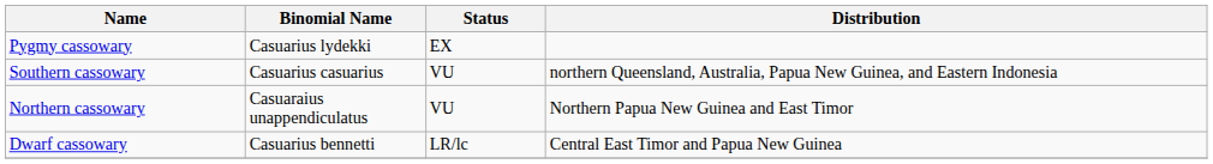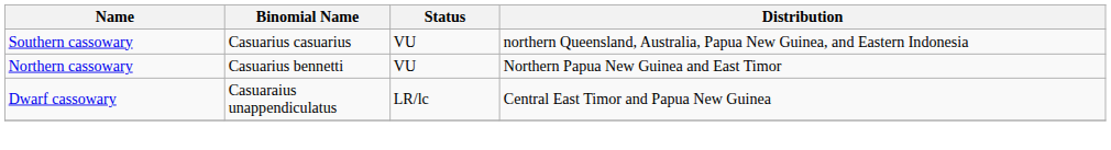 <table class="wikitable" style="width:90%">
 <tr>
 <th style="width:20%">Name</th>
 <th style="width:15%">Binomial Name</th>
 <th style="width:10%">Status</th>
 <th>Distribution</th>
-</tr>
-<tr>
-<td><a href='#'>Pygmy cassowary</a></td>
-<td>Casuarius lydekki</td>
-<td>EX</td>
-<td></td>
 </tr>
 <tr>
 <td><a href='#'>Southern cassowary</a></td>
 <td>Casuarius casuarius</td>
 <td>VU</td>
 <td>northern Queensland, Australia, Papua New Guinea, and Eastern Indonesia</td>
 </tr>
 <tr>
 <td><a href='#'>Northern cassowary</a></td>
-<td>Casuaraius unappendiculatus</td>
+<td>Casuarius bennetti</td>
 <td>VU</td>
 <td>Northern Papua New Guinea and East Timor</td>
 </tr>
 <tr>
 <td><a href='#'>Dwarf cassowary</a></td>
-<td>Casuarius bennetti</td>
+<td>Casuaraius unappendiculatus</td>
 <td>LR/lc</td>
 <td>Central East Timor and Papua New Guinea</td>
 </tr>
 <tr>
 </tr>
 </table>
